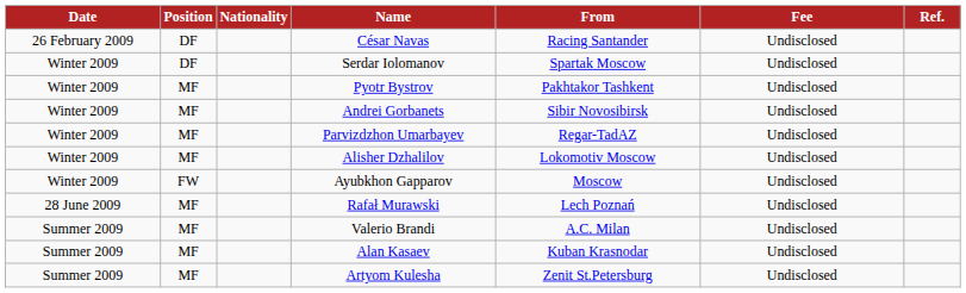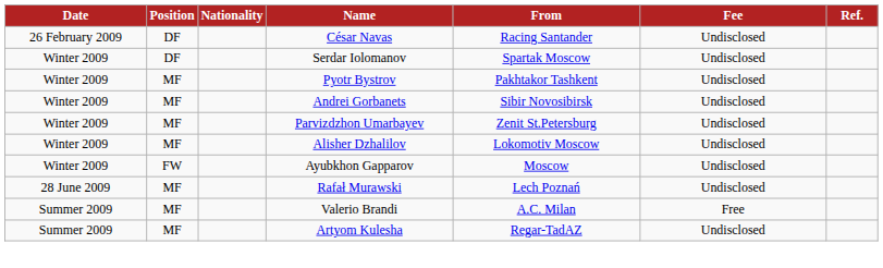 <table class="wikitable"  style="text-align:center; font-size:90%; ">
 <tr>
 <th style="background:#B22222; color:white; width:150px;">Date</th>
 <th style="background:#B22222; color:white; width:50px;">Position</th>
 <th style="background:#B22222; color:white; width:50px;">Nationality</th>
 <th style="background:#B22222; color:white; width:200px;">Name</th>
 <th style="background:#B22222; color:white; width:200px;">From</th>
 <th style="background:#B22222; color:white; width:200px;">Fee</th>
 <th style="background:#B22222; color:white; width:50px;">Ref.</th>
 </tr>
 <tr>
 <td>26 February 2009</td>
 <td>DF</td>
 <td></td>
 <td><a href='#'>César Navas</a></td>
 <td><a href='#'>Racing Santander</a></td>
 <td>Undisclosed</td>
 <td></td>
 </tr>
 <tr>
 <td>Winter 2009</td>
 <td>DF</td>
 <td></td>
 <td>Serdar Iolomanov</td>
 <td><a href='#'>Spartak Moscow</a></td>
 <td>Undisclosed</td>
 <td></td>
 </tr>
 <tr>
 <td>Winter 2009</td>
 <td>MF</td>
 <td></td>
 <td><a href='#'>Pyotr Bystrov</a></td>
 <td><a href='#'>Pakhtakor Tashkent</a></td>
 <td>Undisclosed</td>
 <td></td>
 </tr>
 <tr>
 <td>Winter 2009</td>
 <td>MF</td>
 <td></td>
 <td><a href='#'>Andrei Gorbanets</a></td>
 <td><a href='#'>Sibir Novosibirsk</a></td>
 <td>Undisclosed</td>
 <td></td>
 </tr>
 <tr>
 <td>Winter 2009</td>
 <td>MF</td>
 <td></td>
 <td><a href='#'>Parvizdzhon Umarbayev</a></td>
-<td><a href='#'>Regar-TadAZ</a></td>
+<td><a href='#'>Zenit St.Petersburg</a></td>
 <td>Undisclosed</td>
 <td></td>
 </tr>
 <tr>
 <td>Winter 2009</td>
 <td>MF</td>
 <td></td>
 <td><a href='#'>Alisher Dzhalilov</a></td>
 <td><a href='#'>Lokomotiv Moscow</a></td>
 <td>Undisclosed</td>
 <td></td>
 </tr>
 <tr>
 <td>Winter 2009</td>
 <td>FW</td>
 <td></td>
 <td>Ayubkhon Gapparov</td>
 <td><a href='#'>Moscow</a></td>
 <td>Undisclosed</td>
 <td></td>
 </tr>
 <tr>
 <td>28 June 2009</td>
 <td>MF</td>
 <td></td>
 <td><a href='#'>Rafał Murawski</a></td>
 <td><a href='#'>Lech Poznań</a></td>
 <td>Undisclosed</td>
 <td></td>
 </tr>
 <tr>
 <td>Summer 2009</td>
 <td>MF</td>
 <td></td>
 <td>Valerio Brandi</td>
 <td><a href='#'>A.C. Milan</a></td>
-<td>Undisclosed</td>
-<td></td>
-</tr>
-<tr>
-<td>Summer 2009</td>
-<td>MF</td>
-<td></td>
-<td><a href='#'>Alan Kasaev</a></td>
-<td><a href='#'>Kuban Krasnodar</a></td>
-<td>Undisclosed</td>
+<td>Free</td>
 <td></td>
 </tr>
 <tr>
 <td>Summer 2009</td>
 <td>MF</td>
 <td></td>
 <td><a href='#'>Artyom Kulesha</a></td>
-<td><a href='#'>Zenit St.Petersburg</a></td>
+<td><a href='#'>Regar-TadAZ</a></td>
 <td>Undisclosed</td>
 <td></td>
 </tr>
 </table>
